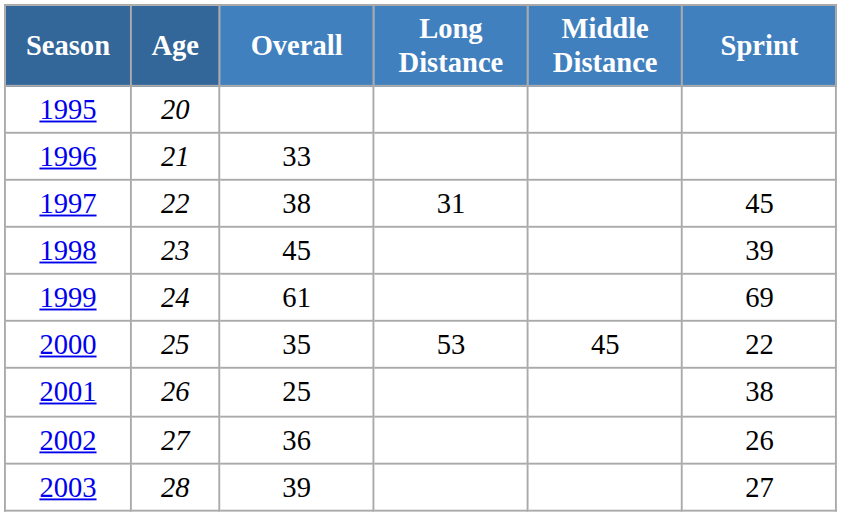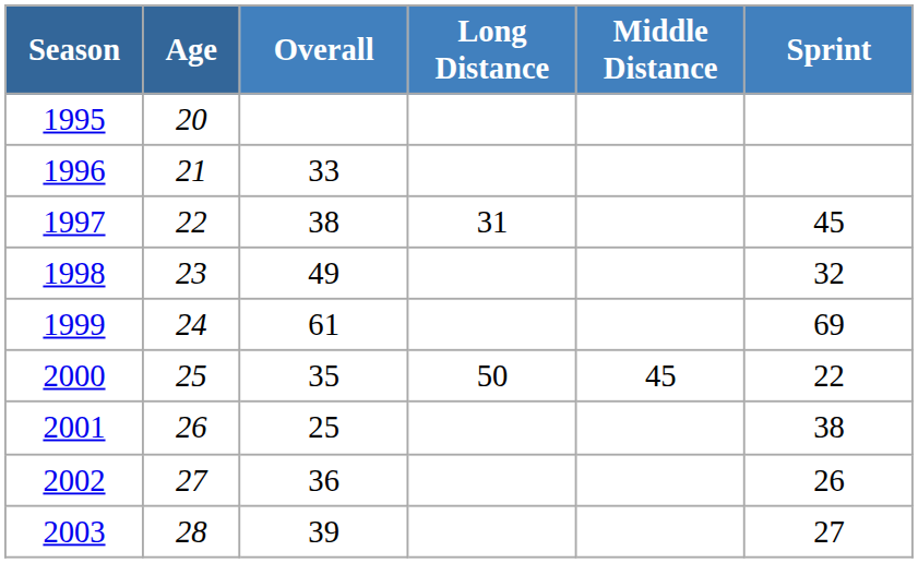 <table class="wikitable" style="font-size:95%; text-align:center; border:grey solid 1px; border-collapse:collapse; background:#ffffff;">
 <tr>
 <th style="background-color:#369; color:white; width:60px;" rowspan="2"> Season </th>
 <th style="background-color:#369; color:white; width:40px;" rowspan="2"> Age </th>
 </tr>
 <tr>
 <th style="background-color:#4180be; color:white; width:75px;">Overall</th>
 <th style="background-color:#4180be; color:white; width:75px;">Long Distance</th>
 <th style="background-color:#4180be; color:white; width:75px;">Middle Distance</th>
 <th style="background-color:#4180be; color:white; width:75px;">Sprint</th>
 </tr>
 <tr>
 <td><a href='#'>1995</a></td>
 <td><em>20</em></td>
 <td></td>
 <td></td>
 <td></td>
 <td></td>
 </tr>
 <tr>
 <td><a href='#'>1996</a></td>
 <td><em>21</em></td>
 <td>33</td>
 <td></td>
 <td></td>
 <td></td>
 </tr>
 <tr>
 <td><a href='#'>1997</a></td>
 <td><em>22</em></td>
 <td>38</td>
 <td>31</td>
 <td></td>
 <td>45</td>
 </tr>
 <tr>
 <td><a href='#'>1998</a></td>
 <td><em>23</em></td>
-<td>45</td>
+<td>49</td>
 <td></td>
 <td></td>
-<td>39</td>
+<td>32</td>
 </tr>
 <tr>
 <td><a href='#'>1999</a></td>
 <td><em>24</em></td>
 <td>61</td>
 <td></td>
 <td></td>
 <td>69</td>
 </tr>
 <tr>
 <td><a href='#'>2000</a></td>
 <td><em>25</em></td>
 <td>35</td>
-<td>53</td>
+<td>50</td>
 <td>45</td>
 <td>22</td>
 </tr>
 <tr>
 <td><a href='#'>2001</a></td>
 <td><em>26</em></td>
 <td>25</td>
 <td></td>
 <td></td>
 <td>38</td>
 </tr>
 <tr>
 <td><a href='#'>2002</a></td>
 <td><em>27</em></td>
 <td>36</td>
 <td></td>
 <td></td>
 <td>26</td>
 </tr>
 <tr>
 <td><a href='#'>2003</a></td>
 <td><em>28</em></td>
 <td>39</td>
 <td></td>
 <td></td>
 <td>27</td>
 </tr>
 </table>
